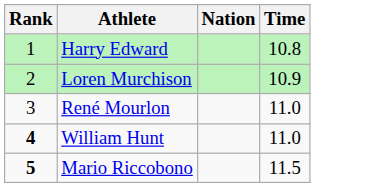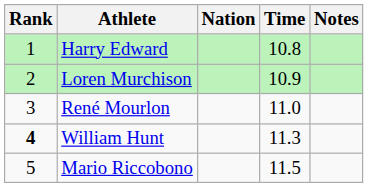 <table class="wikitable sortable" style="text-align:center">
 <tr>
 <th>Rank</th>
 <th>Athlete</th>
 <th>Nation</th>
 <th>Time</th>
+<th>Notes</th>
 </tr>
 <tr bgcolor=bbf3bb>
 <td>1</td>
 <td align=left data-sort-value="Edward, Harry"><a href='#'>Harry Edward</a></td>
 <td align=left></td>
 <td>10.8</td>
+<td></td>
 </tr>
 <tr bgcolor=bbf3bb>
 <td>2</td>
 <td align=left data-sort-value="Murchison, Loren"><a href='#'>Loren Murchison</a></td>
 <td align=left></td>
 <td>10.9</td>
+<td></td>
 </tr>
 <tr>
 <td>3</td>
 <td align=left data-sort-value="Mourlon, René"><a href='#'>René Mourlon</a></td>
 <td align=left></td>
 <td>11.0</td>
+<td></td>
 </tr>
 <tr>
 <td><strong>4</strong></td>
 <td align=left data-sort-value="Hunt, William"><a href='#'>William Hunt</a></td>
 <td align=left></td>
-<td>11.0</td>
+<td>11.3</td>
+<td></td>
 </tr>
 <tr>
-<td><strong>5</strong></td>
+<td>5</td>
 <td align=left data-sort-value="Riccobono, Mario"><a href='#'>Mario Riccobono</a></td>
 <td align=left></td>
 <td>11.5</td>
+<td></td>
 </tr>
 </table>
